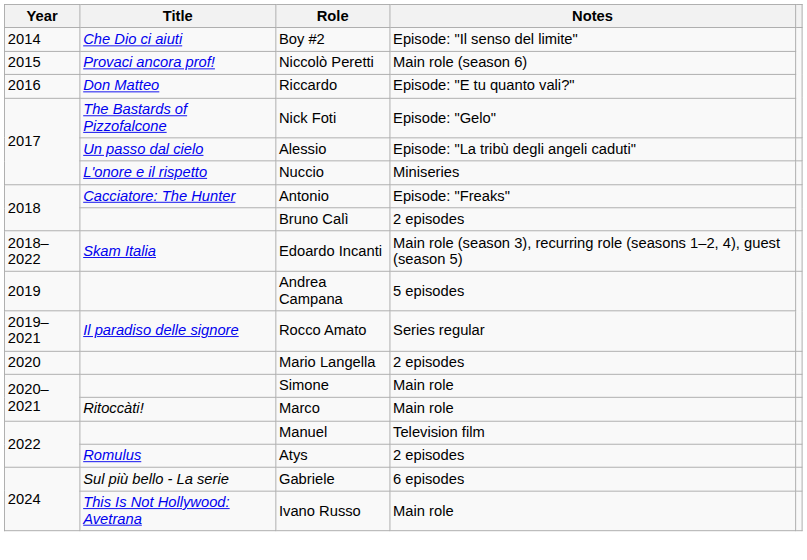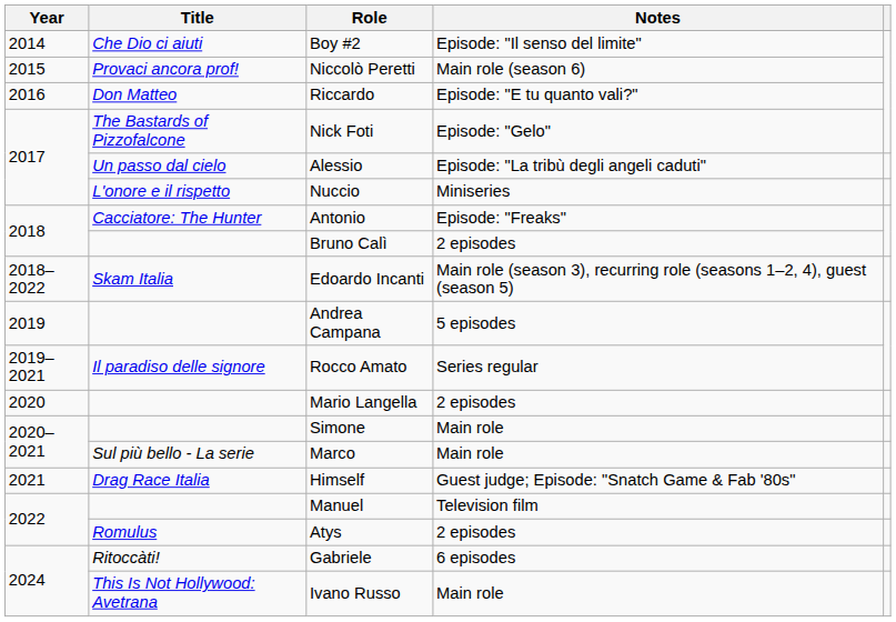 <table class="wikitable sortable">
 <tr>
 <th>Year</th>
 <th>Title</th>
 <th>Role</th>
 <th class="unsortable">Notes</th>
 <th class="unsortable"></th>
 </tr>
 <tr>
 <td>2014</td>
 <td><em><a href='#'>Che Dio ci aiuti</a></em></td>
 <td>Boy #2</td>
 <td>Episode: "Il senso del limite"</td>
 <td rowspan="4"></td>
 </tr>
 <tr>
 <td>2015</td>
 <td><em><a href='#'>Provaci ancora prof!</a></em></td>
 <td>Niccolò Peretti</td>
 <td>Main role (season 6)</td>
 </tr>
 <tr>
 <td>2016</td>
 <td><em><a href='#'>Don Matteo</a></em></td>
 <td>Riccardo</td>
 <td>Episode: "E tu quanto vali?"</td>
 </tr>
 <tr>
 <td rowspan="3">2017</td>
 <td><em><a href='#'>The Bastards of Pizzofalcone</a></em></td>
 <td>Nick Foti</td>
 <td>Episode: "Gelo"</td>
 </tr>
 <tr>
 <td><em><a href='#'>Un passo dal cielo</a></em></td>
 <td>Alessio</td>
 <td>Episode: "La tribù degli angeli caduti"</td>
 <td></td>
 </tr>
 <tr>
 <td><em><a href='#'>L'onore e il rispetto</a></em></td>
 <td>Nuccio</td>
 <td>Miniseries</td>
 <td></td>
 </tr>
 <tr>
 <td rowspan="2">2018</td>
 <td><em><a href='#'>Cacciatore: The Hunter</a></em></td>
 <td>Antonio</td>
 <td>Episode: "Freaks"</td>
 <td rowspan="2"></td>
 </tr>
 <tr>
 <td><em></em></td>
 <td>Bruno Calì</td>
 <td>2 episodes</td>
 </tr>
 <tr>
 <td>2018–2022</td>
 <td><em><a href='#'>Skam Italia</a></em></td>
 <td>Edoardo Incanti</td>
 <td>Main role (season 3), recurring role (seasons 1–2, 4), guest (season 5)</td>
 <td></td>
 </tr>
 <tr>
 <td>2019</td>
 <td><em></em></td>
 <td>Andrea Campana</td>
 <td>5 episodes</td>
 <td rowspan="2"></td>
 </tr>
 <tr>
 <td>2019–2021</td>
 <td><em><a href='#'>Il paradiso delle signore</a></em></td>
 <td>Rocco Amato</td>
 <td>Series regular</td>
 </tr>
 <tr>
 <td>2020</td>
 <td><em></em></td>
 <td>Mario Langella</td>
 <td>2 episodes</td>
 <td></td>
 </tr>
 <tr>
 <td rowspan="2">2020–2021</td>
 <td><em></em></td>
 <td>Simone</td>
 <td>Main role</td>
 <td></td>
 </tr>
 <tr>
-<td><em>Ritoccàti!</em></td>
+<td><em>Sul più bello - La serie</em></td>
 <td>Marco</td>
 <td>Main role</td>
+<td></td>
+</tr>
+<tr>
+<td>2021</td>
+<td><em><a href='#'>Drag Race Italia</a></em></td>
+<td>Himself</td>
+<td>Guest judge; Episode: "Snatch Game & Fab '80s"</td>
 <td></td>
 </tr>
 <tr>
 <td rowspan="2">2022</td>
 <td><em></em></td>
 <td>Manuel</td>
 <td>Television film</td>
 <td></td>
 </tr>
 <tr>
 <td><em><a href='#'>Romulus</a></em></td>
 <td>Atys</td>
 <td>2 episodes</td>
 <td></td>
 </tr>
 <tr>
 <td rowspan="2">2024</td>
-<td><em>Sul più bello - La serie</em></td>
+<td><em>Ritoccàti!</em></td>
 <td>Gabriele</td>
 <td>6 episodes</td>
 <td></td>
 </tr>
 <tr>
 <td><em><a href='#'>This Is Not Hollywood: Avetrana</a></em></td>
 <td>Ivano Russo</td>
 <td>Main role</td>
 <td></td>
 </tr>
 </table>
